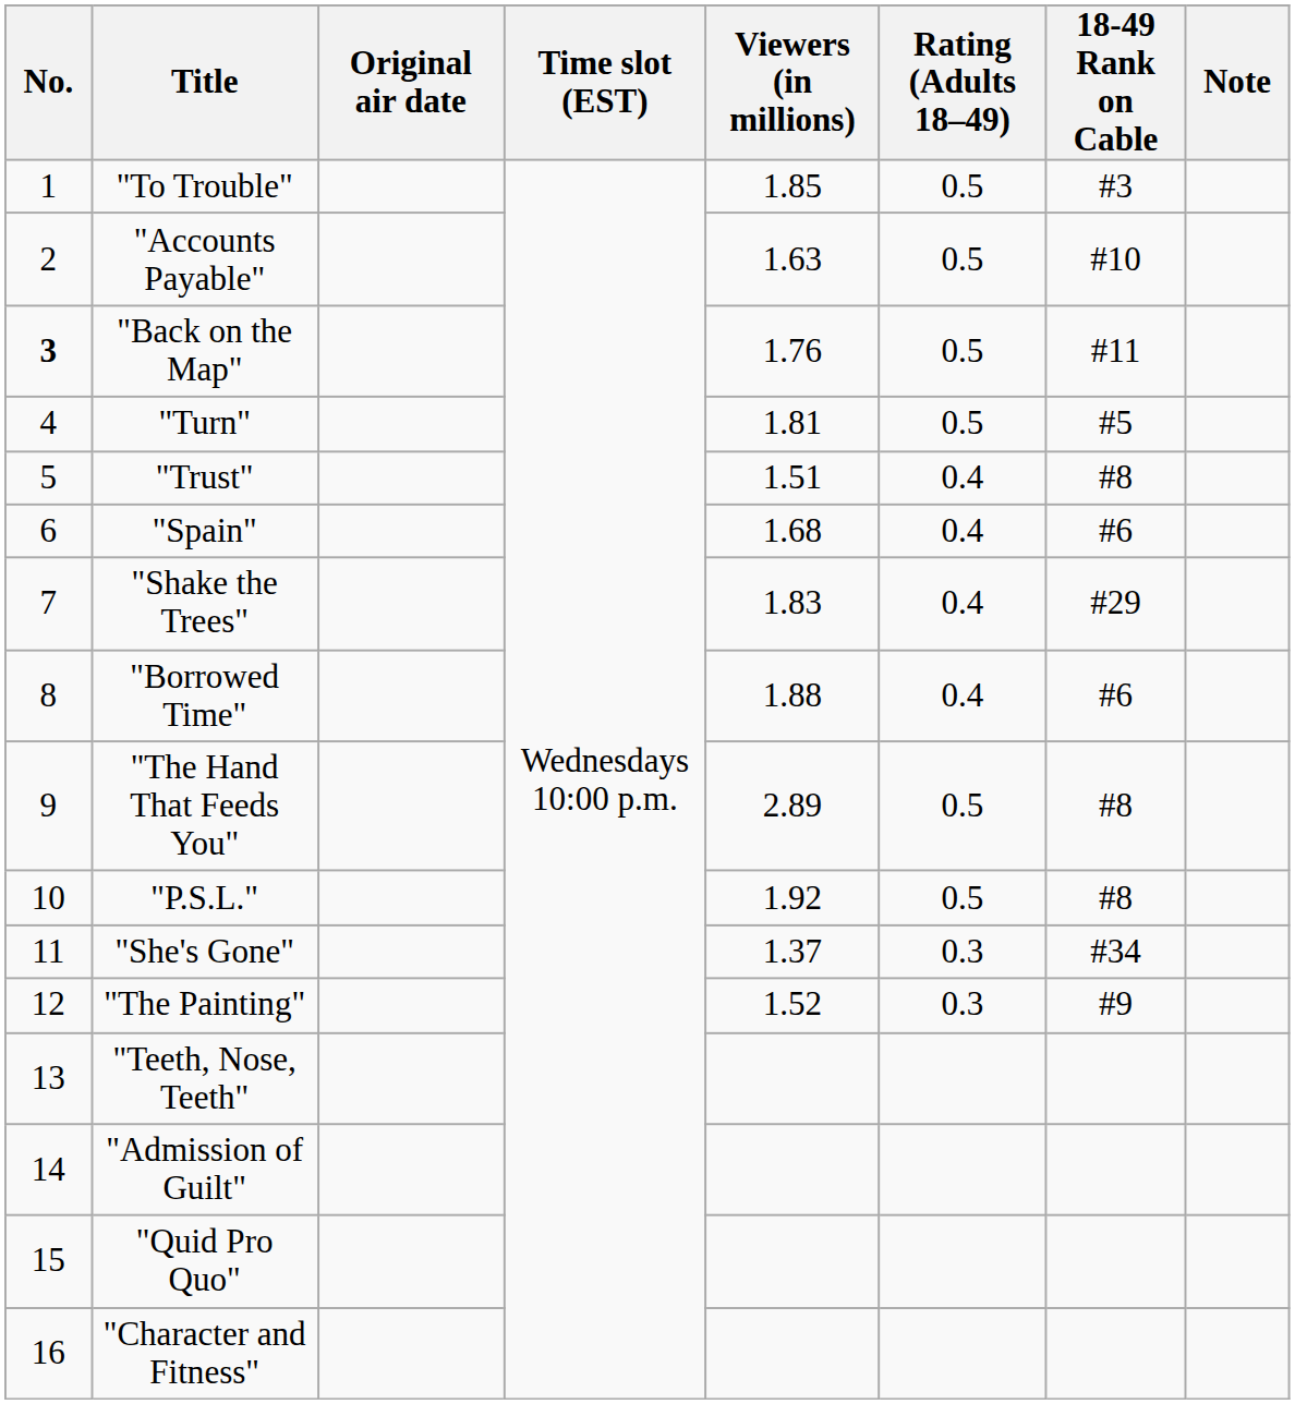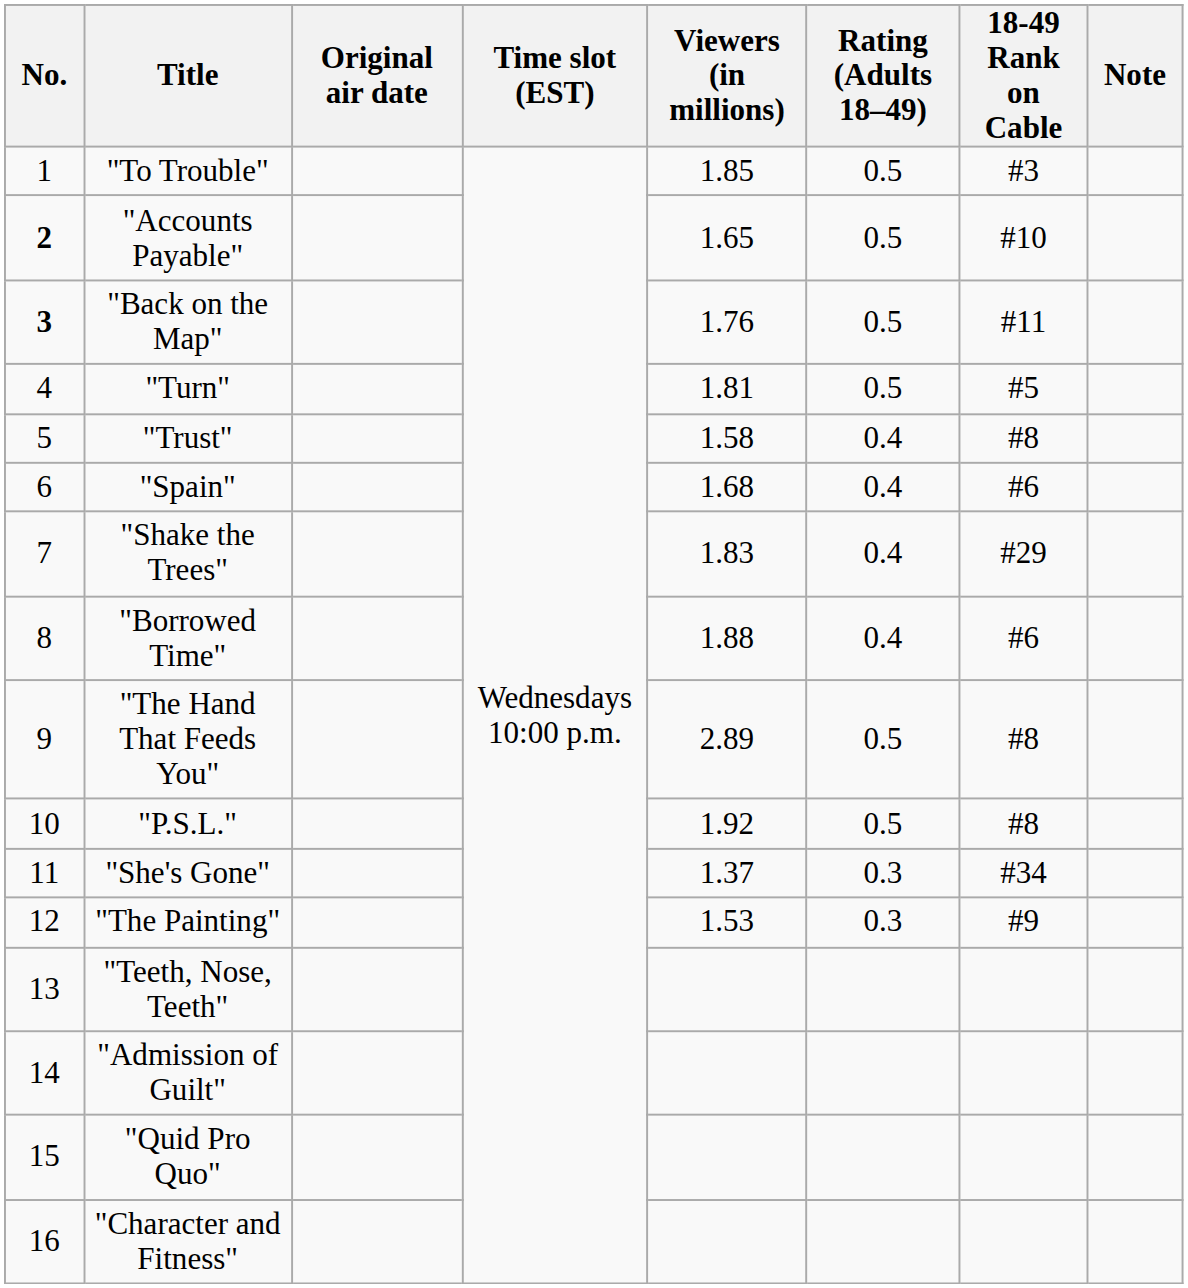 <table class="wikitable" style="text-align:center;">
 <tr>
 <th style="padding:0 8px;">No.</th>
 <th style="padding:0 8px;">Title</th>
 <th style="padding:0 8px;">Original air date</th>
 <th style="padding:0 8px;">Time slot (EST)</th>
 <th style="padding:0 8px;">Viewers<br>(in millions)</th>
 <th style="padding:0 8px;">Rating<br>(Adults 18–49)</th>
 <th style="padding:0 8px;">18-49 Rank<br>on Cable</th>
 <th style="padding:0 8px;">Note</th>
 </tr>
 <tr align=center>
 <td>1</td>
 <td>"To Trouble"</td>
 <td></td>
 <td style="text-align:center" rowspan=16>Wednesdays<br>10:00 p.m.</td>
 <td>1.85</td>
 <td>0.5</td>
 <td>#3</td>
 <td></td>
 </tr>
 <tr align=center>
-<td>2</td>
+<td><strong>2</strong></td>
 <td>"Accounts Payable"</td>
 <td></td>
-<td>1.63</td>
+<td>1.65</td>
 <td>0.5</td>
 <td>#10</td>
 <td></td>
 </tr>
 <tr align=center>
 <td><strong>3</strong></td>
 <td>"Back on the Map"</td>
 <td></td>
 <td>1.76</td>
 <td>0.5</td>
 <td>#11</td>
 <td></td>
 </tr>
 <tr align=center>
 <td>4</td>
 <td>"Turn"</td>
 <td></td>
 <td>1.81</td>
 <td>0.5</td>
 <td>#5</td>
 <td></td>
 </tr>
 <tr align=center>
 <td>5</td>
 <td>"Trust"</td>
 <td></td>
-<td>1.51</td>
+<td>1.58</td>
 <td>0.4</td>
 <td>#8</td>
 <td></td>
 </tr>
 <tr align=center>
 <td>6</td>
 <td>"Spain"</td>
 <td></td>
 <td>1.68</td>
 <td>0.4</td>
 <td>#6</td>
 <td></td>
 </tr>
 <tr align=center>
 <td>7</td>
 <td>"Shake the Trees"</td>
 <td></td>
 <td>1.83</td>
 <td>0.4</td>
 <td>#29</td>
 <td></td>
 </tr>
 <tr align=center>
 <td>8</td>
 <td>"Borrowed Time"</td>
 <td></td>
 <td>1.88</td>
 <td>0.4</td>
 <td>#6</td>
 <td></td>
 </tr>
 <tr align=center>
 <td>9</td>
 <td>"The Hand That Feeds You"</td>
 <td></td>
 <td>2.89</td>
 <td>0.5</td>
 <td>#8</td>
 <td></td>
 </tr>
 <tr align=center>
 <td>10</td>
 <td>"P.S.L."</td>
 <td></td>
 <td>1.92</td>
 <td>0.5</td>
 <td>#8</td>
 <td></td>
 </tr>
 <tr align=center>
 <td>11</td>
 <td>"She's Gone"</td>
 <td></td>
 <td>1.37</td>
 <td>0.3</td>
 <td>#34</td>
 <td></td>
 </tr>
 <tr align=center>
 <td>12</td>
 <td>"The Painting"</td>
 <td></td>
-<td>1.52</td>
+<td>1.53</td>
 <td>0.3</td>
 <td>#9</td>
 <td></td>
 </tr>
 <tr align=center>
 <td>13</td>
 <td>"Teeth, Nose, Teeth"</td>
 <td></td>
 <td></td>
 <td></td>
 <td></td>
 <td></td>
 </tr>
 <tr align=center>
 <td>14</td>
 <td>"Admission of Guilt"</td>
 <td></td>
 <td></td>
 <td></td>
 <td></td>
 <td></td>
 </tr>
 <tr align=center>
 <td>15</td>
 <td>"Quid Pro Quo"</td>
 <td></td>
 <td></td>
 <td></td>
 <td></td>
 <td></td>
 </tr>
 <tr align=center>
 <td>16</td>
 <td>"Character and Fitness"</td>
 <td></td>
 <td></td>
 <td></td>
 <td></td>
 <td></td>
 </tr>
 </table>
